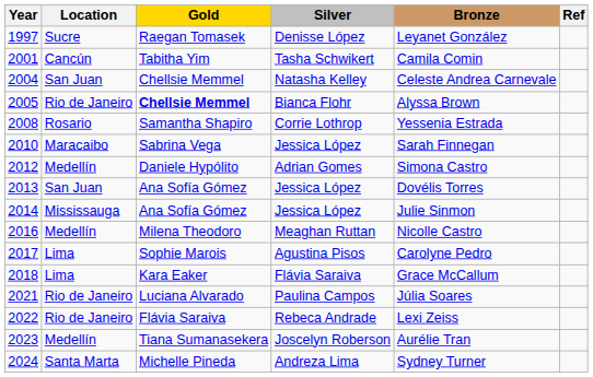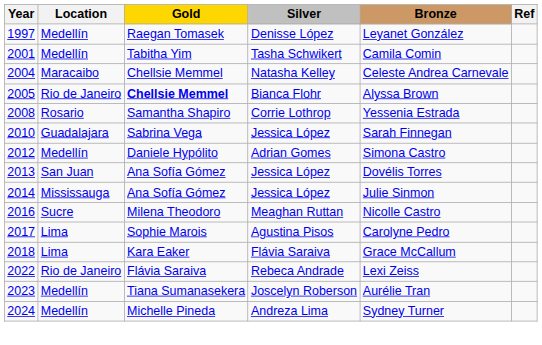 <table class="wikitable">
 <tr>
 <th>Year</th>
 <th>Location</th>
 <th style="background-color:gold;">Gold</th>
 <th style="background-color:silver;">Silver</th>
 <th style="background-color:#cc9966;">Bronze</th>
 <th>Ref</th>
 </tr>
 <tr>
 <td><a href='#'>1997</a></td>
-<td> <a href='#'>Sucre</a></td>
+<td> <a href='#'>Medellín</a></td>
 <td> <a href='#'>Raegan Tomasek</a></td>
 <td> <a href='#'>Denisse López</a></td>
 <td> <a href='#'>Leyanet González</a></td>
 <td></td>
 </tr>
 <tr>
 <td><a href='#'>2001</a></td>
-<td> <a href='#'>Cancún</a></td>
+<td> <a href='#'>Medellín</a></td>
 <td> <a href='#'>Tabitha Yim</a></td>
 <td> <a href='#'>Tasha Schwikert</a></td>
 <td> <a href='#'>Camila Comin</a></td>
 <td></td>
 </tr>
 <tr>
 <td><a href='#'>2004</a></td>
-<td> <a href='#'>San Juan</a></td>
+<td> <a href='#'>Maracaibo</a></td>
 <td> <a href='#'>Chellsie Memmel</a></td>
 <td> <a href='#'>Natasha Kelley</a></td>
 <td> <a href='#'>Celeste Andrea Carnevale</a></td>
 </tr>
 <tr>
 <td><a href='#'>2005</a></td>
 <td> <a href='#'>Rio de Janeiro</a></td>
 <td><strong> <a href='#'>Chellsie Memmel</a></strong></td>
 <td> <a href='#'>Bianca Flohr</a></td>
 <td> <a href='#'>Alyssa Brown</a></td>
 <td></td>
 </tr>
 <tr>
 <td><a href='#'>2008</a></td>
 <td> <a href='#'>Rosario</a></td>
 <td> <a href='#'>Samantha Shapiro</a></td>
 <td> <a href='#'>Corrie Lothrop</a></td>
 <td> <a href='#'>Yessenia Estrada</a></td>
 <td></td>
 </tr>
 <tr>
 <td><a href='#'>2010</a></td>
-<td> <a href='#'>Maracaibo</a></td>
+<td> <a href='#'>Guadalajara</a></td>
 <td> <a href='#'>Sabrina Vega</a></td>
 <td> <a href='#'>Jessica López</a></td>
 <td> <a href='#'>Sarah Finnegan</a></td>
 <td></td>
 </tr>
 <tr>
 <td><a href='#'>2012</a></td>
 <td> <a href='#'>Medellín</a></td>
 <td> <a href='#'>Daniele Hypólito</a></td>
 <td> <a href='#'>Adrian Gomes</a></td>
 <td> <a href='#'>Simona Castro</a></td>
 <td></td>
 </tr>
 <tr>
 <td><a href='#'>2013</a></td>
 <td> <a href='#'>San Juan</a></td>
 <td> <a href='#'>Ana Sofía Gómez</a></td>
 <td> <a href='#'>Jessica López</a></td>
 <td> <a href='#'>Dovélis Torres</a></td>
 <td></td>
 </tr>
 <tr>
 <td><a href='#'>2014</a></td>
 <td> <a href='#'>Mississauga</a></td>
 <td> <a href='#'>Ana Sofía Gómez</a></td>
 <td> <a href='#'>Jessica López</a></td>
 <td> <a href='#'>Julie Sinmon</a></td>
 <td></td>
 </tr>
 <tr>
 <td><a href='#'>2016</a></td>
-<td> <a href='#'>Medellín</a></td>
+<td> <a href='#'>Sucre</a></td>
 <td> <a href='#'>Milena Theodoro</a></td>
 <td> <a href='#'>Meaghan Ruttan</a></td>
 <td> <a href='#'>Nicolle Castro</a></td>
 <td></td>
 </tr>
 <tr>
 <td><a href='#'>2017</a></td>
 <td> <a href='#'>Lima</a></td>
 <td> <a href='#'>Sophie Marois</a></td>
 <td> <a href='#'>Agustina Pisos</a></td>
 <td> <a href='#'>Carolyne Pedro</a></td>
 <td></td>
 </tr>
 <tr>
 <td><a href='#'>2018</a></td>
 <td> <a href='#'>Lima</a></td>
 <td> <a href='#'>Kara Eaker</a></td>
 <td> <a href='#'>Flávia Saraiva</a></td>
 <td> <a href='#'>Grace McCallum</a></td>
 <td></td>
 </tr>
 <tr>
-<td><a href='#'>2021</a></td>
-<td> <a href='#'>Rio de Janeiro</a></td>
-<td> <a href='#'>Luciana Alvarado</a></td>
-<td> <a href='#'>Paulina Campos</a></td>
-<td> <a href='#'>Júlia Soares</a></td>
-<td></td>
-</tr>
-<tr>
 <td><a href='#'>2022</a></td>
 <td> <a href='#'>Rio de Janeiro</a></td>
 <td> <a href='#'>Flávia Saraiva</a></td>
 <td> <a href='#'>Rebeca Andrade</a></td>
 <td> <a href='#'>Lexi Zeiss</a></td>
 <td></td>
 </tr>
 <tr>
 <td><a href='#'>2023</a></td>
 <td> <a href='#'>Medellín</a></td>
 <td> <a href='#'>Tiana Sumanasekera</a></td>
 <td> <a href='#'>Joscelyn Roberson</a></td>
 <td> <a href='#'>Aurélie Tran</a></td>
 <td></td>
 </tr>
 <tr>
 <td><a href='#'>2024</a></td>
-<td> <a href='#'>Santa Marta</a></td>
+<td> <a href='#'>Medellín</a></td>
 <td> <a href='#'>Michelle Pineda</a></td>
 <td> <a href='#'>Andreza Lima</a></td>
 <td> <a href='#'>Sydney Turner</a></td>
 <td></td>
 </tr>
 </table>
